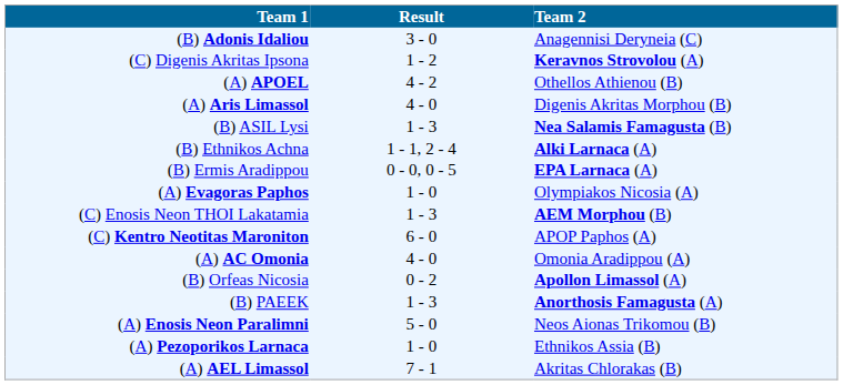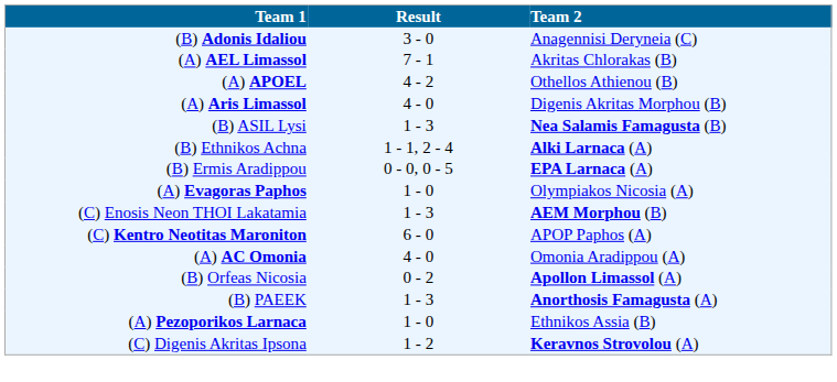 <table cellspacing="0" style="background: #EBF5FF; border: 1px #aaa solid; border-collapse: collapse; font-size: 95%;" width=60%>
 <tr bgcolor=#006699 style="color:white;">
 <th width=30% align="right">Team 1</th>
 <th width=22% align="center">Result</th>
 <th width=30% align="left">Team 2</th>
 </tr>
 <tr>
 <td align=right>(<a href='#'>B</a>) <strong><a href='#'>Adonis Idaliou</a></strong></td>
 <td align=center>3 - 0</td>
 <td align=left><a href='#'>Anagennisi Deryneia</a> (<a href='#'>C</a>)</td>
 </tr>
 <tr>
-<td align=right>(<a href='#'>C</a>) <a href='#'>Digenis Akritas Ipsona</a></td>
-<td align=center>1 - 2</td>
-<td align=left><strong><a href='#'>Keravnos Strovolou</a></strong> (<a href='#'>A</a>)</td>
+<td align=right>(<a href='#'>A</a>) <strong><a href='#'>AEL Limassol</a></strong></td>
+<td align=center>7 - 1</td>
+<td align=left><a href='#'>Akritas Chlorakas</a> (<a href='#'>B</a>)</td>
 </tr>
 <tr>
 <td align=right>(<a href='#'>A</a>) <strong><a href='#'>APOEL</a></strong></td>
 <td align=center>4 - 2</td>
 <td align=left><a href='#'>Othellos Athienou</a> (<a href='#'>B</a>)</td>
 </tr>
 <tr>
 <td align=right>(<a href='#'>A</a>) <strong><a href='#'>Aris Limassol</a></strong></td>
 <td align=center>4 - 0</td>
 <td align=left><a href='#'>Digenis Akritas Morphou</a> (<a href='#'>B</a>)</td>
 </tr>
 <tr>
 <td align=right>(<a href='#'>B</a>) <a href='#'>ASIL Lysi</a></td>
 <td align=center>1 - 3</td>
 <td align=left><strong><a href='#'>Nea Salamis Famagusta</a></strong> (<a href='#'>B</a>)</td>
 </tr>
 <tr>
 <td align=right>(<a href='#'>B</a>) <a href='#'>Ethnikos Achna</a></td>
 <td align=center>1 - 1, 2 - 4</td>
 <td align=left><strong><a href='#'>Alki Larnaca</a></strong> (<a href='#'>A</a>)</td>
 </tr>
 <tr>
 <td align=right>(<a href='#'>B</a>) <a href='#'>Ermis Aradippou</a></td>
 <td align=center>0 - 0, 0 - 5</td>
 <td align=left><strong><a href='#'>EPA Larnaca</a></strong> (<a href='#'>A</a>)</td>
 </tr>
 <tr>
 <td align=right>(<a href='#'>A</a>) <strong><a href='#'>Evagoras Paphos</a></strong></td>
 <td align=center>1 - 0</td>
 <td align=left><a href='#'>Olympiakos Nicosia</a> (<a href='#'>A</a>)</td>
 </tr>
 <tr>
 <td align=right>(<a href='#'>C</a>) <a href='#'>Enosis Neon THOI Lakatamia</a></td>
 <td align=center>1 - 3</td>
 <td align=left><strong><a href='#'>AEM Morphou</a></strong> (<a href='#'>B</a>)</td>
 </tr>
 <tr>
 <td align=right>(<a href='#'>C</a>) <strong><a href='#'>Kentro Neotitas Maroniton</a></strong></td>
 <td align=center>6 - 0</td>
 <td align=left><a href='#'>APOP Paphos</a> (<a href='#'>A</a>)</td>
 </tr>
 <tr>
 <td align=right>(<a href='#'>A</a>) <strong><a href='#'>AC Omonia</a></strong></td>
 <td align=center>4 - 0</td>
 <td align=left><a href='#'>Omonia Aradippou</a> (<a href='#'>A</a>)</td>
 </tr>
 <tr>
 <td align=right>(<a href='#'>B</a>) <a href='#'>Orfeas Nicosia</a></td>
 <td align=center>0 - 2</td>
 <td align=left><strong><a href='#'>Apollon Limassol</a></strong> (<a href='#'>A</a>)</td>
 </tr>
 <tr>
 <td align=right>(<a href='#'>B</a>) <a href='#'>PAEEK</a></td>
 <td align=center>1 - 3</td>
 <td align=left><strong><a href='#'>Anorthosis Famagusta</a></strong> (<a href='#'>A</a>)</td>
 </tr>
 <tr>
-<td align=right>(<a href='#'>A</a>) <strong><a href='#'>Enosis Neon Paralimni</a></strong></td>
-<td align=center>5 - 0</td>
-<td align=left><a href='#'>Neos Aionas Trikomou</a> (<a href='#'>B</a>)</td>
-</tr>
-<tr>
 <td align=right>(<a href='#'>A</a>) <strong><a href='#'>Pezoporikos Larnaca</a></strong></td>
 <td align=center>1 - 0</td>
 <td align=left><a href='#'>Ethnikos Assia</a> (<a href='#'>B</a>)</td>
 </tr>
 <tr>
-<td align=right>(<a href='#'>A</a>) <strong><a href='#'>AEL Limassol</a></strong></td>
-<td align=center>7 - 1</td>
-<td align=left><a href='#'>Akritas Chlorakas</a> (<a href='#'>B</a>)</td>
+<td align=right>(<a href='#'>C</a>) <a href='#'>Digenis Akritas Ipsona</a></td>
+<td align=center>1 - 2</td>
+<td align=left><strong><a href='#'>Keravnos Strovolou</a></strong> (<a href='#'>A</a>)</td>
 </tr>
 <tr>
 </tr>
 </table>
